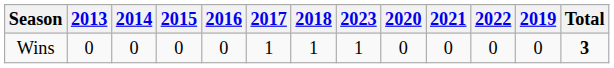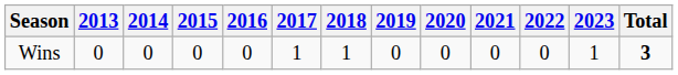 <table class=wikitable>
 <tr>
 <th>Season</th>
 <th><a href='#'>2013</a></th>
 <th><a href='#'>2014</a></th>
 <th><a href='#'>2015</a></th>
 <th><a href='#'>2016</a></th>
 <th><a href='#'>2017</a></th>
 <th><a href='#'>2018</a></th>
-<th><a href='#'>2023</a></th>
+<th><a href='#'>2019</a></th>
 <th><a href='#'>2020</a></th>
 <th><a href='#'>2021</a></th>
 <th><a href='#'>2022</a></th>
-<th><a href='#'>2019</a></th>
+<th><a href='#'>2023</a></th>
 <th>Total</th>
 </tr>
 <tr style=text-align:center>
 <td>Wins</td>
 <td>0</td>
 <td>0</td>
 <td>0</td>
 <td>0</td>
 <td>1</td>
 <td>1</td>
-<td>1</td>
 <td>0</td>
 <td>0</td>
 <td>0</td>
 <td>0</td>
+<td>1</td>
 <td><strong>3</strong></td>
 </tr>
 </table>
